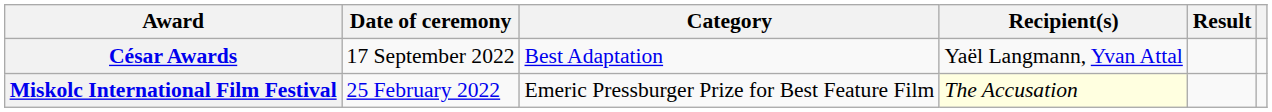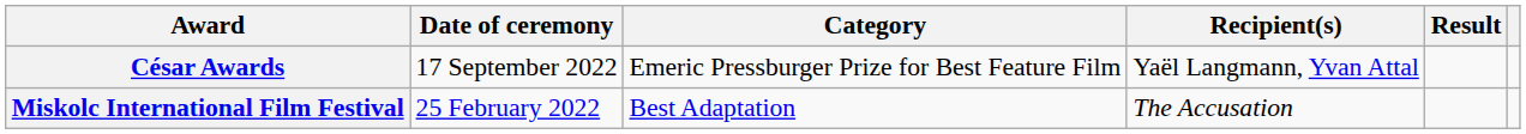 <table class="wikitable sortable plainrowheaders">
 <tr>
 <th scope="col">Award</th>
 <th scope="col">Date of ceremony</th>
 <th scope="col">Category</th>
 <th scope="col">Recipient(s)</th>
 <th scope="col">Result</th>
 <th scope="col" class="unsortable"></th>
 </tr>
 <tr>
 <th scope="row"><a href='#'>César Awards</a></th>
 <td>17 September 2022</td>
-<td><a href='#'>Best Adaptation</a></td>
+<td>Emeric Pressburger Prize for Best Feature Film</td>
 <td>Yaël Langmann, <a href='#'>Yvan Attal</a></td>
 <td></td>
 <td align="center"></td>
 </tr>
 <tr>
 <th scope="row"><a href='#'>Miskolc International Film Festival</a></th>
 <td><a href='#'>25 February 2022</a></td>
-<td>Emeric Pressburger Prize for Best Feature Film</td>
-<td style="background: lightyellow;"><em>The Accusation</em></td>
+<td><a href='#'>Best Adaptation</a></td>
+<td><em>The Accusation</em></td>
 <td></td>
 <td align="center"></td>
 </tr>
 </table>
